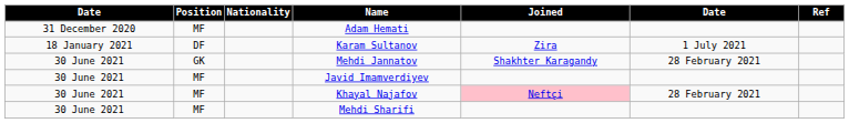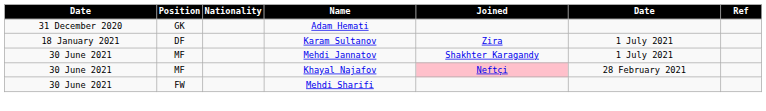 <table class="wikitable"  style="text-align:center; font-size:90%; ">
 <tr>
 <th style="background:#000000; color:#FFFFFF; width:200px;">Date</th>
 <th style="background:#000000; color:#FFFFFF; width:50px;">Position</th>
 <th style="background:#000000; color:#FFFFFF; width:50px;">Nationality</th>
 <th style="background:#000000; color:#FFFFFF; width:200px;">Name</th>
 <th style="background:#000000; color:#FFFFFF; width:200px;">Joined</th>
 <th style="background:#000000; color:#FFFFFF; width:200px;">Date</th>
 <th style="background:#000000; color:#FFFFFF; width:50px;">Ref</th>
 </tr>
 <tr>
 <td>31 December 2020</td>
-<td>MF</td>
+<td>GK</td>
 <td></td>
 <td><a href='#'>Adam Hemati</a></td>
 <td></td>
 <td></td>
 <td></td>
 </tr>
 <tr>
 <td>18 January 2021</td>
 <td>DF</td>
 <td></td>
 <td><a href='#'>Karam Sultanov</a></td>
 <td><a href='#'>Zira</a></td>
 <td>1 July 2021</td>
 <td></td>
 </tr>
 <tr>
 <td>30 June 2021</td>
-<td>GK</td>
+<td>MF</td>
 <td></td>
 <td><a href='#'>Mehdi Jannatov</a></td>
 <td><a href='#'>Shakhter Karagandy</a></td>
-<td>28 February 2021</td>
-<td></td>
-</tr>
-<tr>
-<td>30 June 2021</td>
-<td>MF</td>
-<td></td>
-<td><a href='#'>Javid Imamverdiyev</a></td>
-<td></td>
-<td></td>
+<td>1 July 2021</td>
 <td></td>
 </tr>
 <tr>
 <td>30 June 2021</td>
 <td>MF</td>
 <td></td>
 <td><a href='#'>Khayal Najafov</a></td>
 <td style="background: pink;"><a href='#'>Neftçi</a></td>
 <td>28 February 2021</td>
 <td></td>
 </tr>
 <tr>
 <td>30 June 2021</td>
-<td>MF</td>
+<td>FW</td>
 <td></td>
 <td><a href='#'>Mehdi Sharifi</a></td>
 <td></td>
 <td></td>
 <td></td>
 </tr>
 </table>
